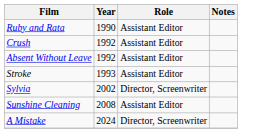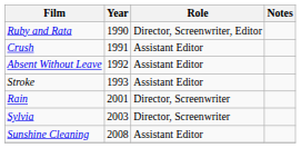 <table class="wikitable">
 <tr>
 <th>Film</th>
 <th>Year</th>
 <th>Role</th>
 <th>Notes</th>
 </tr>
 <tr>
 <td><em><a href='#'>Ruby and Rata</a></em></td>
 <td>1990</td>
-<td>Assistant Editor</td>
+<td>Director, Screenwriter, Editor</td>
 <td></td>
 </tr>
 <tr>
 <td><em><a href='#'>Crush</a></em></td>
-<td>1992</td>
+<td>1991</td>
 <td>Assistant Editor</td>
 <td></td>
 </tr>
 <tr>
 <td><em><a href='#'>Absent Without Leave</a></em></td>
 <td>1992</td>
 <td>Assistant Editor</td>
 <td></td>
 </tr>
 <tr>
 <td><em>Stroke</em></td>
 <td>1993</td>
 <td>Assistant Editor</td>
 <td></td>
 </tr>
 <tr>
+<td><em><a href='#'>Rain</a></em></td>
+<td>2001</td>
+<td>Director, Screenwriter</td>
+<td></td>
+</tr>
+<tr>
 <td><em><a href='#'>Sylvia</a></em></td>
-<td>2002</td>
+<td>2003</td>
 <td>Director, Screenwriter</td>
 <td></td>
 </tr>
 <tr>
 <td><em><a href='#'>Sunshine Cleaning</a></em></td>
 <td>2008</td>
 <td>Assistant Editor</td>
 <td></td>
 </tr>
 <tr>
-<td><em><a href='#'>A Mistake</a></em></td>
-<td>2024</td>
-<td>Director, Screenwriter</td>
-<td></td>
-</tr>
-<tr>
 </tr>
 </table>
